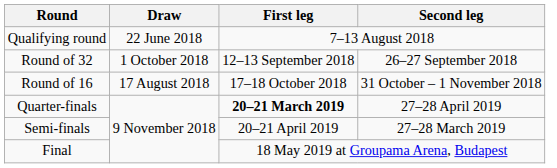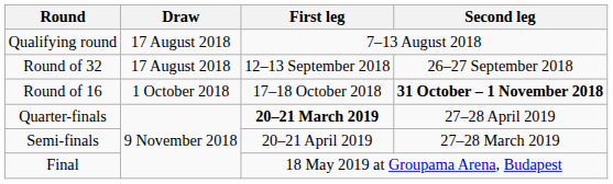 <table class="wikitable" style=text-align:center>
 <tr>
 <th>Round</th>
 <th>Draw</th>
 <th>First leg</th>
 <th>Second leg</th>
 </tr>
 <tr>
 <td>Qualifying round</td>
-<td>22 June 2018</td>
+<td>17 August 2018</td>
 <td colspan=2>7–13 August 2018</td>
 </tr>
 <tr>
 <td>Round of 32</td>
-<td>1 October 2018</td>
+<td>17 August 2018</td>
 <td>12–13 September 2018</td>
 <td>26–27 September 2018</td>
 </tr>
 <tr>
 <td>Round of 16</td>
-<td>17 August 2018</td>
+<td>1 October 2018</td>
 <td>17–18 October 2018</td>
-<td>31 October – 1 November 2018</td>
+<td><strong>31 October – 1 November 2018</strong></td>
 </tr>
 <tr>
 <td>Quarter-finals</td>
 <td rowspan=3>9 November 2018</td>
 <td><strong>20–21 March 2019</strong></td>
 <td>27–28 April 2019</td>
 </tr>
 <tr>
 <td>Semi-finals</td>
 <td>20–21 April 2019</td>
 <td>27–28 March 2019</td>
 </tr>
 <tr>
 <td>Final</td>
 <td colspan=2>18 May 2019 at <a href='#'>Groupama Arena</a>, <a href='#'>Budapest</a></td>
 </tr>
 </table>
